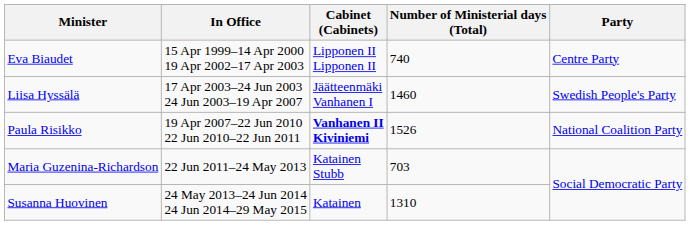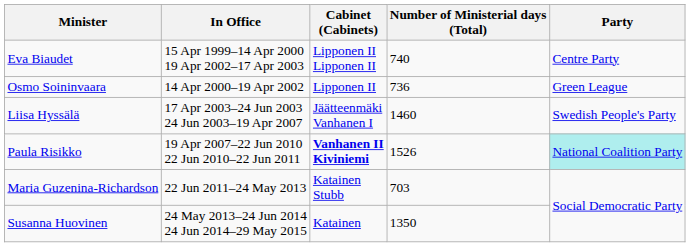 <table class="wikitable">
 <tr>
 <th>Minister</th>
 <th>In Office</th>
 <th>Cabinet<br>(Cabinets)</th>
 <th>Number of Ministerial days <br>(Total)</th>
 <th>Party</th>
 </tr>
 <tr>
 <td><a href='#'>Eva Biaudet</a></td>
 <td>15 Apr 1999–14 Apr 2000<br>19 Apr 2002–17 Apr 2003</td>
 <td><a href='#'>Lipponen II</a><br><a href='#'>Lipponen II</a></td>
 <td>740</td>
 <td><a href='#'>Centre Party</a></td>
 </tr>
 <tr>
+<td><a href='#'>Osmo Soininvaara</a></td>
+<td>14 Apr 2000–19 Apr 2002</td>
+<td><a href='#'>Lipponen II</a></td>
+<td>736</td>
+<td><a href='#'>Green League</a></td>
+</tr>
+<tr>
 <td><a href='#'>Liisa Hyssälä</a></td>
 <td>17 Apr 2003–24 Jun 2003<br>24 Jun 2003–19 Apr 2007</td>
 <td><a href='#'>Jäätteenmäki</a><br><a href='#'>Vanhanen I</a></td>
 <td>1460</td>
 <td><a href='#'>Swedish People's Party</a></td>
 </tr>
 <tr>
 <td><a href='#'>Paula Risikko</a></td>
 <td>19 Apr 2007–22 Jun 2010<br>22 Jun 2010–22 Jun 2011</td>
 <td><strong><a href='#'>Vanhanen II</a><br><a href='#'>Kiviniemi</a></strong></td>
 <td>1526</td>
-<td><a href='#'>National Coalition Party</a></td>
+<td style="background: paleturquoise;"><a href='#'>National Coalition Party</a></td>
 </tr>
 <tr>
 <td><a href='#'>Maria Guzenina-Richardson</a></td>
 <td>22 Jun 2011–24 May 2013</td>
 <td><a href='#'>Katainen</a><br><a href='#'>Stubb</a></td>
 <td>703</td>
 <td rowspan=2><a href='#'>Social Democratic Party</a></td>
 </tr>
 <tr>
 <td><a href='#'>Susanna Huovinen</a></td>
 <td>24 May 2013–24 Jun 2014<br>24 Jun 2014–29 May 2015</td>
 <td><a href='#'>Katainen</a></td>
-<td>1310</td>
+<td>1350</td>
 </tr>
 </table>
